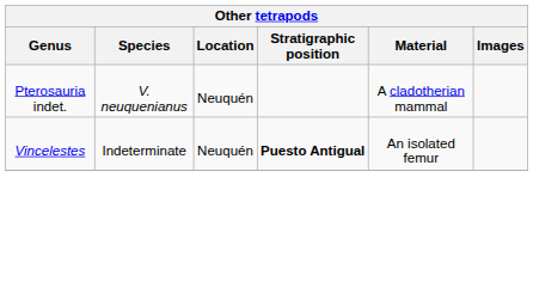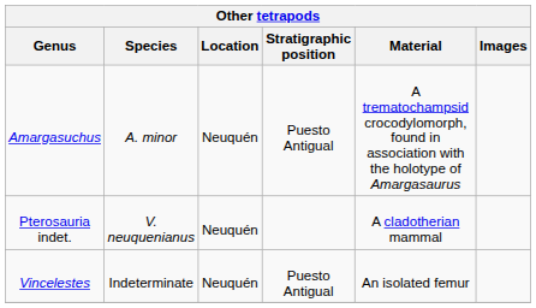 <table class="wikitable" style="text-align:center">
 <tr>
 <th colspan="6" align="center">Other <a href='#'>tetrapods</a></th>
 </tr>
 <tr>
 <th>Genus</th>
 <th>Species</th>
 <th>Location</th>
 <th>Stratigraphic position</th>
 <th>Material</th>
 <th>Images</th>
 </tr>
 <tr>
+<td><br><em><a href='#'>Amargasuchus</a></em></td>
+<td><br><em>A. minor</em></td>
+<td><br>Neuquén</td>
+<td><br>Puesto Antigual</td>
+<td><br>A <a href='#'>trematochampsid</a> crocodylomorph, found in association with the holotype of <em>Amargasaurus</em></td>
+<td></td>
+</tr>
+<tr>
 <td><br><a href='#'>Pterosauria</a> indet.</td>
 <td><br><em>V. neuquenianus</em></td>
 <td><br>Neuquén</td>
 <td></td>
 <td><br>A <a href='#'>cladotherian</a> mammal</td>
 <td></td>
 </tr>
 <tr>
 <td><br><em><a href='#'>Vincelestes</a></em></td>
 <td><br>Indeterminate</td>
 <td><br>Neuquén</td>
-<td><strong><br>Puesto Antigual</strong></td>
+<td><br>Puesto Antigual</td>
 <td><br>An isolated femur</td>
 <td><br></td>
 </tr>
 <tr>
 </tr>
 </table>
